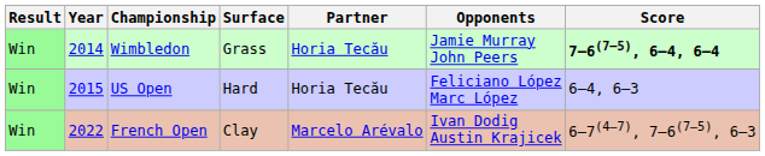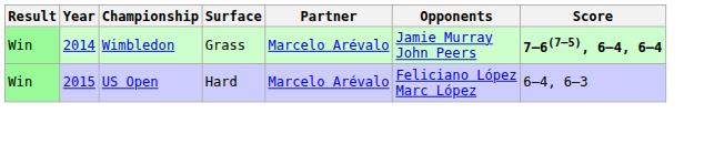 <table class="sortable wikitable">
 <tr>
 <th>Result</th>
 <th>Year</th>
 <th>Championship</th>
 <th>Surface</th>
 <th>Partner</th>
 <th>Opponents</th>
 <th class="unsortable">Score</th>
 </tr>
 <tr style="background:#cfc;">
 <td style="background:#98fb98;">Win</td>
 <td><a href='#'>2014</a></td>
 <td><a href='#'>Wimbledon</a></td>
 <td>Grass</td>
-<td> <a href='#'>Horia Tecău</a></td>
+<td> <a href='#'>Marcelo Arévalo</a></td>
 <td> <a href='#'>Jamie Murray</a><br> <a href='#'>John Peers</a></td>
 <td><strong>7–6<sup>(7–5)</sup>, 6–4, 6–4</strong></td>
 </tr>
 <tr style="background:#ccf;">
 <td style="background:#98fb98;">Win</td>
 <td><a href='#'>2015</a></td>
 <td><a href='#'>US Open</a></td>
 <td>Hard</td>
-<td> Horia Tecău</td>
+<td> <a href='#'>Marcelo Arévalo</a></td>
 <td> <a href='#'>Feliciano López</a><br> <a href='#'>Marc López</a></td>
 <td>6–4, 6–3</td>
 </tr>
-<tr style="background:#ebc2af;">
-<td style="background:#98fb98;">Win</td>
-<td><a href='#'>2022</a></td>
-<td><a href='#'>French Open</a></td>
-<td>Clay</td>
-<td> <a href='#'>Marcelo Arévalo</a></td>
-<td> <a href='#'>Ivan Dodig</a><br> <a href='#'>Austin Krajicek</a></td>
-<td>6–7<sup>(4–7)</sup>, 7–6<sup>(7–5)</sup>, 6–3</td>
-</tr>
 </table>
